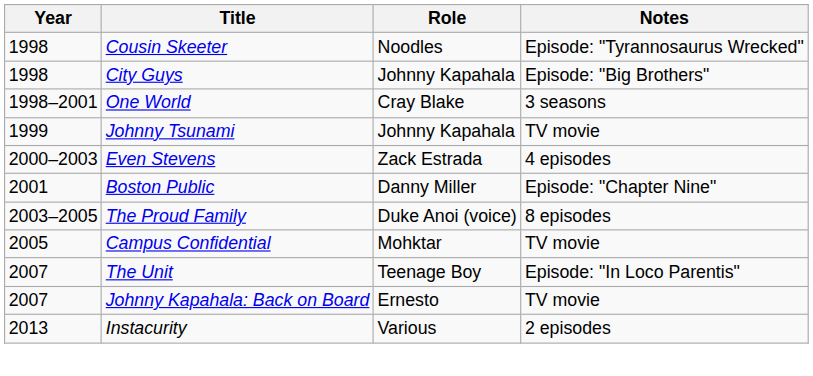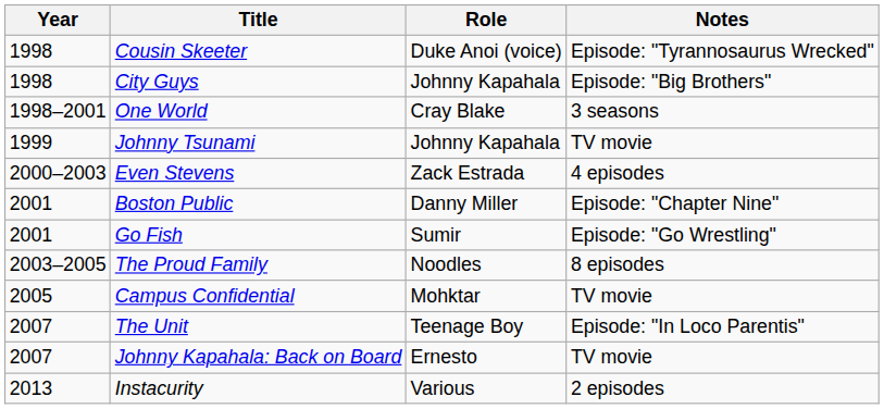 <table class="wikitable sortable">
 <tr>
 <th>Year</th>
 <th>Title</th>
 <th>Role</th>
 <th>Notes</th>
 </tr>
 <tr>
 <td>1998</td>
 <td><em><a href='#'>Cousin Skeeter</a></em></td>
-<td>Noodles</td>
+<td>Duke Anoi (voice)</td>
 <td>Episode: "Tyrannosaurus Wrecked"</td>
 </tr>
 <tr>
 <td>1998</td>
 <td><em><a href='#'>City Guys</a></em></td>
 <td>Johnny Kapahala</td>
 <td>Episode: "Big Brothers"</td>
 </tr>
 <tr>
 <td>1998–2001</td>
 <td><em><a href='#'>One World</a></em></td>
 <td>Cray Blake</td>
 <td>3 seasons</td>
 </tr>
 <tr>
 <td>1999</td>
 <td><em><a href='#'>Johnny Tsunami</a></em></td>
 <td>Johnny Kapahala</td>
 <td>TV movie</td>
 </tr>
 <tr>
 <td>2000–2003</td>
 <td><em><a href='#'>Even Stevens</a></em></td>
 <td>Zack Estrada</td>
 <td>4 episodes</td>
 </tr>
 <tr>
 <td>2001</td>
 <td><em><a href='#'>Boston Public</a></em></td>
 <td>Danny Miller</td>
 <td>Episode: "Chapter Nine"</td>
 </tr>
 <tr>
+<td>2001</td>
+<td><em><a href='#'>Go Fish</a></em></td>
+<td>Sumir</td>
+<td>Episode: "Go Wrestling"</td>
+</tr>
+<tr>
 <td>2003–2005</td>
 <td><em><a href='#'>The Proud Family</a></em></td>
-<td>Duke Anoi (voice)</td>
+<td>Noodles</td>
 <td>8 episodes</td>
 </tr>
 <tr>
 <td>2005</td>
 <td><em><a href='#'>Campus Confidential</a></em></td>
 <td>Mohktar</td>
 <td>TV movie</td>
 </tr>
 <tr>
 <td>2007</td>
 <td><em><a href='#'>The Unit</a></em></td>
 <td>Teenage Boy</td>
 <td>Episode: "In Loco Parentis"</td>
 </tr>
 <tr>
 <td>2007</td>
 <td><em><a href='#'>Johnny Kapahala: Back on Board</a></em></td>
 <td>Ernesto</td>
 <td>TV movie</td>
 </tr>
 <tr>
 <td>2013</td>
 <td><em>Instacurity</em></td>
 <td>Various</td>
 <td>2 episodes</td>
 </tr>
 </table>
